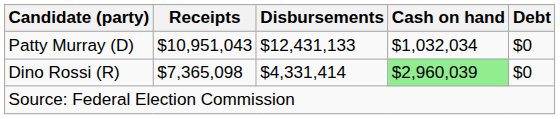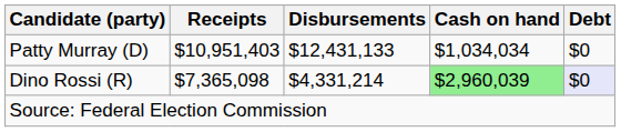 <table class="wikitable sortable">
 <tr>
 <th>Candidate (party)</th>
 <th>Receipts</th>
 <th>Disbursements</th>
 <th>Cash on hand</th>
 <th>Debt</th>
 </tr>
 <tr>
 <td>Patty Murray (D)</td>
-<td>$10,951,043</td>
+<td>$10,951,403</td>
 <td>$12,431,133</td>
-<td>$1,032,034</td>
+<td>$1,034,034</td>
 <td>$0</td>
 </tr>
 <tr>
 <td>Dino Rossi (R)</td>
 <td>$7,365,098</td>
-<td>$4,331,414</td>
+<td>$4,331,214</td>
 <td style="background: lightgreen;">$2,960,039</td>
-<td>$0</td>
+<td style="background: lavender;">$0</td>
 </tr>
 <tr>
 <td colspan=5>Source: Federal Election Commission</td>
 </tr>
 </table>
